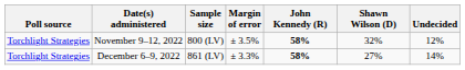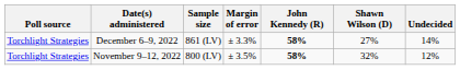 <table class="wikitable" style="font-size:90%;text-align:center;">
 <tr valign=bottom>
 <th>Poll source</th>
 <th>Date(s)<br>administered</th>
 <th>Sample<br>size</th>
 <th>Margin<br>of error</th>
 <th style="width:100px;">John<br>Kennedy (R)</th>
 <th style="width:100px;">Shawn<br>Wilson (D)</th>
 <th>Undecided</th>
 </tr>
 <tr>
 <td style="text-align:left;"><a href='#'>Torchlight Strategies</a></td>
+<td>December 6–9, 2022</td>
+<td>861 (LV)</td>
+<td>± 3.3%</td>
+<td><strong>58%</strong></td>
+<td>27%</td>
+<td>14%</td>
+</tr>
+<tr>
+<td style="text-align:left;"><a href='#'>Torchlight Strategies</a></td>
 <td>November 9–12, 2022</td>
 <td>800 (LV)</td>
 <td>± 3.5%</td>
 <td><strong>58%</strong></td>
 <td>32%</td>
 <td>12%</td>
 </tr>
-<tr>
-<td style="text-align:left;"><a href='#'>Torchlight Strategies</a></td>
-<td>December 6–9, 2022</td>
-<td>861 (LV)</td>
-<td>± 3.3%</td>
-<td><strong>58%</strong></td>
-<td>27%</td>
-<td>14%</td>
-</tr>
 </table>
